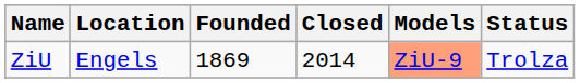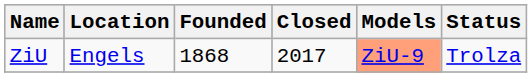 <table class="wikitable">
 <tr>
 <th>Name</th>
 <th>Location</th>
 <th>Founded</th>
 <th>Closed</th>
 <th>Models</th>
 <th>Status</th>
 </tr>
 <tr>
 <td><a href='#'>ZiU</a></td>
 <td><a href='#'>Engels</a></td>
-<td>1869</td>
-<td>2014</td>
+<td>1868</td>
+<td>2017</td>
 <td style="background: lightsalmon;"><a href='#'>ZiU-9</a></td>
 <td><a href='#'>Trolza</a></td>
 </tr>
 </table>
